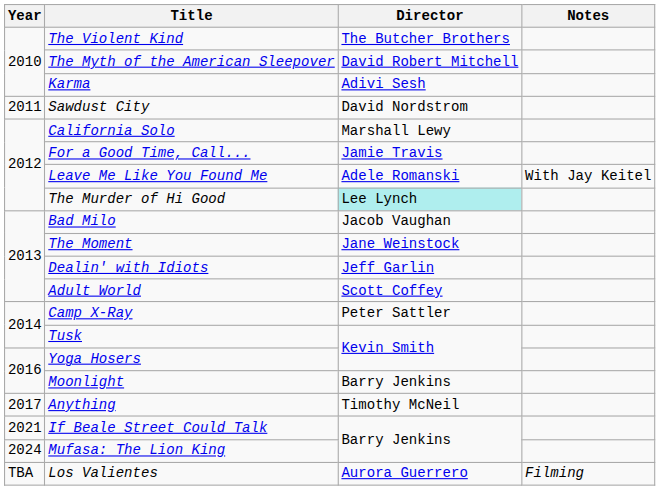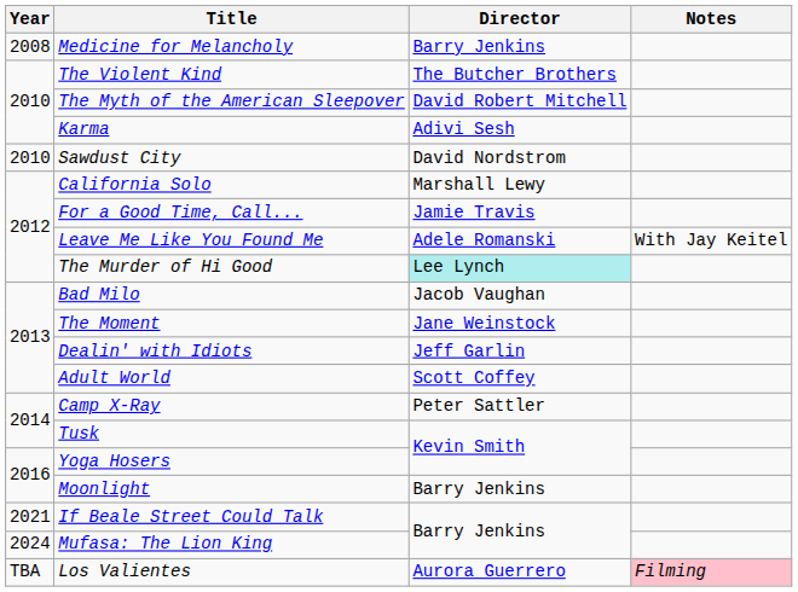 <table class="wikitable">
 <tr>
 <th>Year</th>
 <th>Title</th>
 <th>Director</th>
 <th>Notes</th>
+</tr>
+<tr>
+<td>2008</td>
+<td><em><a href='#'>Medicine for Melancholy</a></em></td>
+<td><a href='#'>Barry Jenkins</a></td>
+<td></td>
 </tr>
 <tr>
 <td rowspan=3>2010</td>
 <td><em><a href='#'>The Violent Kind</a></em></td>
 <td><a href='#'>The Butcher Brothers</a></td>
 <td></td>
 </tr>
 <tr>
 <td><em><a href='#'>The Myth of the American Sleepover</a></em></td>
 <td><a href='#'>David Robert Mitchell</a></td>
 <td></td>
 </tr>
 <tr>
 <td><em><a href='#'>Karma</a></em></td>
 <td><a href='#'>Adivi Sesh</a></td>
 <td></td>
 </tr>
 <tr>
-<td>2011</td>
+<td>2010</td>
 <td><em>Sawdust City</em></td>
 <td>David Nordstrom</td>
 <td></td>
 </tr>
 <tr>
 <td rowspan=4>2012</td>
 <td><em><a href='#'>California Solo</a></em></td>
 <td>Marshall Lewy</td>
 <td></td>
 </tr>
 <tr>
 <td><em><a href='#'>For a Good Time, Call...</a></em></td>
 <td><a href='#'>Jamie Travis</a></td>
 <td></td>
 </tr>
 <tr>
 <td><em><a href='#'>Leave Me Like You Found Me</a></em></td>
 <td><a href='#'>Adele Romanski</a></td>
 <td>With Jay Keitel</td>
 </tr>
 <tr>
 <td><em>The Murder of Hi Good</em></td>
 <td style="background: paleturquoise;">Lee Lynch</td>
 <td></td>
 </tr>
 <tr>
 <td rowspan=4>2013</td>
 <td><em><a href='#'>Bad Milo</a></em></td>
 <td>Jacob Vaughan</td>
 <td></td>
 </tr>
 <tr>
 <td><em><a href='#'>The Moment</a></em></td>
 <td><a href='#'>Jane Weinstock</a></td>
 <td></td>
 </tr>
 <tr>
 <td><em><a href='#'>Dealin' with Idiots</a></em></td>
 <td><a href='#'>Jeff Garlin</a></td>
 <td></td>
 </tr>
 <tr>
 <td><em><a href='#'>Adult World</a></em></td>
 <td><a href='#'>Scott Coffey</a></td>
 <td></td>
 </tr>
 <tr>
 <td rowspan=2>2014</td>
 <td><em><a href='#'>Camp X-Ray</a></em></td>
 <td>Peter Sattler</td>
 <td></td>
 </tr>
 <tr>
 <td><em><a href='#'>Tusk</a></em></td>
 <td rowspan=2><a href='#'>Kevin Smith</a></td>
 <td></td>
 </tr>
 <tr>
 <td rowspan=2>2016</td>
 <td><em><a href='#'>Yoga Hosers</a></em></td>
 <td></td>
 </tr>
 <tr>
 <td><em><a href='#'>Moonlight</a></em></td>
 <td>Barry Jenkins</td>
 <td></td>
 </tr>
 <tr>
-<td>2017</td>
-<td><em><a href='#'>Anything</a></em></td>
-<td>Timothy McNeil</td>
-<td></td>
-</tr>
-<tr>
 <td>2021</td>
 <td><em><a href='#'>If Beale Street Could Talk</a></em></td>
 <td rowspan=2>Barry Jenkins</td>
 <td></td>
 </tr>
 <tr>
 <td>2024</td>
 <td><em><a href='#'>Mufasa: The Lion King</a></em></td>
 <td></td>
 </tr>
 <tr>
 <td>TBA</td>
 <td><em>Los Valientes</em></td>
 <td><a href='#'>Aurora Guerrero</a></td>
-<td><em>Filming</em></td>
+<td style="background: pink;"><em>Filming</em></td>
 </tr>
 </table>
